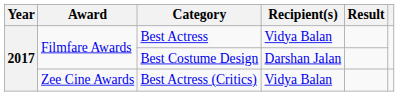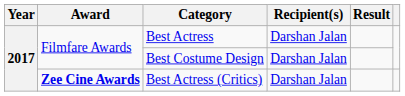 <table class="wikitable plainrowheaders sortable">
 <tr>
 <th>Year</th>
 <th>Award</th>
 <th>Category</th>
 <th>Recipient(s)</th>
 <th>Result</th>
 <th></th>
 </tr>
 <tr>
 <th scope="row" rowspan="3">2017</th>
 <td rowspan="2"><a href='#'>Filmfare Awards</a></td>
 <td><a href='#'>Best Actress</a></td>
-<td><a href='#'>Vidya Balan</a></td>
+<td><a href='#'>Darshan Jalan</a></td>
 <td></td>
 <td rowspan="2"></td>
 </tr>
 <tr>
 <td><a href='#'>Best Costume Design</a></td>
 <td><a href='#'>Darshan Jalan</a></td>
 <td></td>
 </tr>
 <tr>
-<td><a href='#'>Zee Cine Awards</a></td>
+<td><strong><a href='#'>Zee Cine Awards</a></strong></td>
 <td><a href='#'>Best Actress (Critics)</a></td>
-<td><a href='#'>Vidya Balan</a></td>
+<td><a href='#'>Darshan Jalan</a></td>
 <td></td>
 <td></td>
 </tr>
 </table>
